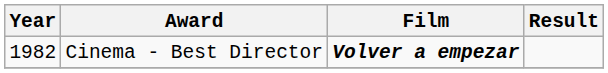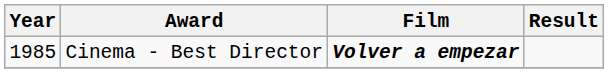 <table class="wikitable sortable">
 <tr>
 <th>Year</th>
 <th>Award</th>
 <th>Film</th>
 <th>Result</th>
 </tr>
 <tr>
-<td>1982</td>
+<td>1985</td>
 <td>Cinema - Best Director</td>
 <td><strong><em>Volver a empezar</em></strong></td>
 <td></td>
 </tr>
 <tr>
 </tr>
 </table>
